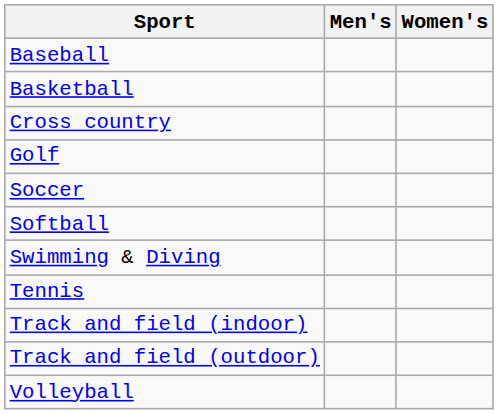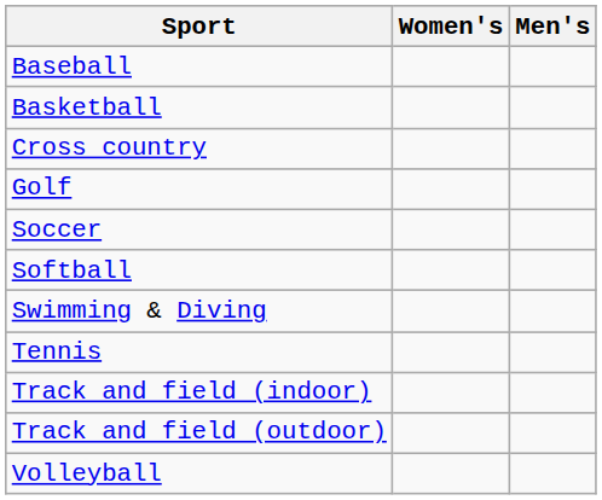 <table class="wikitable" style=>
 <tr>
 <th>Sport</th>
+<th>Women's</th>
 <th>Men's</th>
-<th>Women's</th>
 </tr>
 <tr>
 <td><a href='#'>Baseball</a></td>
 <td></td>
 <td></td>
 </tr>
 <tr>
 <td><a href='#'>Basketball</a></td>
 <td></td>
 <td></td>
 </tr>
 <tr>
 <td><a href='#'>Cross country</a></td>
 <td></td>
 <td></td>
 </tr>
 <tr>
 <td><a href='#'>Golf</a></td>
 <td></td>
 <td></td>
 </tr>
 <tr>
 <td><a href='#'>Soccer</a></td>
 <td></td>
 <td></td>
 </tr>
 <tr>
 <td><a href='#'>Softball</a></td>
 <td></td>
 <td></td>
 </tr>
 <tr>
 <td><a href='#'>Swimming</a> & <a href='#'>Diving</a></td>
 <td></td>
 <td></td>
 </tr>
 <tr>
 <td><a href='#'>Tennis</a></td>
 <td></td>
 <td></td>
 </tr>
 <tr>
 <td><a href='#'>Track and field (indoor)</a></td>
 <td></td>
 <td></td>
 </tr>
 <tr>
 <td><a href='#'>Track and field (outdoor)</a></td>
 <td></td>
 <td></td>
 </tr>
 <tr>
 <td><a href='#'>Volleyball</a></td>
 <td></td>
 <td></td>
 </tr>
 </table>
